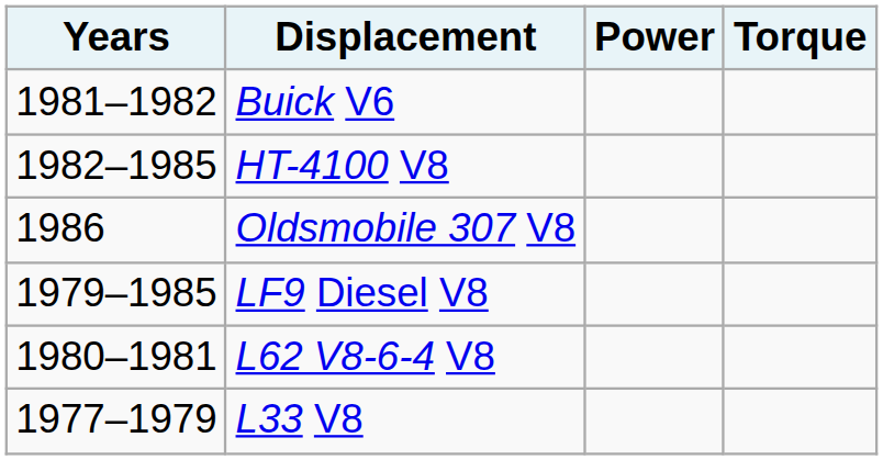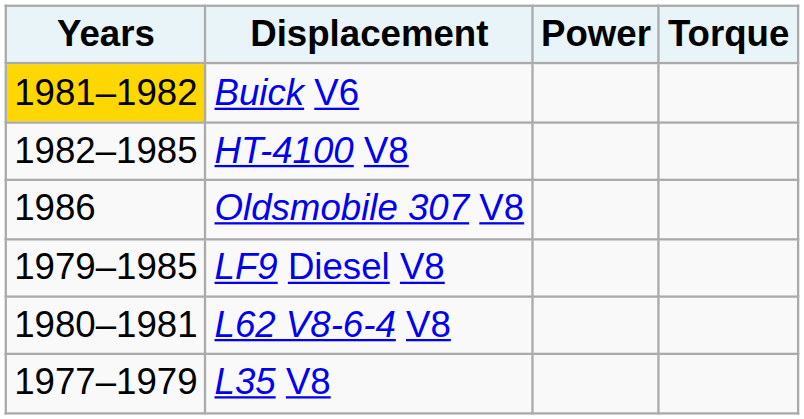 <table class="wikitable" style="float:left; margin-left:1em;">
 <tr>
 <th style="background:#e8f4f8;">Years</th>
 <th style="background:#e8f4f8;">Displacement</th>
 <th style="background:#e8f4f8;">Power</th>
 <th style="background:#e8f4f8;">Torque</th>
 </tr>
 <tr>
-<td>1981–1982</td>
+<td style="background: gold;">1981–1982</td>
 <td> <em><a href='#'>Buick</a></em> <a href='#'>V6</a></td>
 <td></td>
 <td></td>
 </tr>
 <tr>
 <td>1982–1985</td>
 <td>  <em><a href='#'>HT-4100</a></em> <a href='#'>V8</a></td>
 <td></td>
 <td></td>
 </tr>
 <tr>
 <td>1986</td>
 <td>  <em><a href='#'>Oldsmobile 307</a></em> <a href='#'>V8</a></td>
 <td></td>
 <td></td>
 </tr>
 <tr>
 <td>1979–1985</td>
 <td> <em><a href='#'>LF9</a></em> <a href='#'>Diesel</a> <a href='#'>V8</a></td>
 <td></td>
 <td></td>
 </tr>
 <tr>
 <td>1980–1981</td>
 <td> <em><a href='#'>L62 V8-6-4</a></em> <a href='#'>V8</a></td>
 <td></td>
 <td></td>
 </tr>
 <tr>
 <td>1977–1979</td>
-<td> <em><a href='#'>L33</a></em> <a href='#'>V8</a></td>
+<td> <em><a href='#'>L35</a></em> <a href='#'>V8</a></td>
 <td></td>
 <td></td>
 </tr>
 </table>
